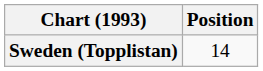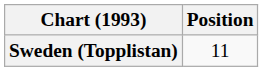 <table class="wikitable plainrowheaders" style="text-align:center">
 <tr>
 <th scope="col">Chart (1993)</th>
 <th scope="col">Position</th>
 </tr>
 <tr>
 <th scope="row">Sweden (Topplistan)</th>
-<td>14</td>
+<td>11</td>
 </tr>
 </table>
